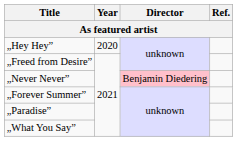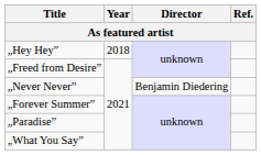 <table class="wikitable plainrowheaders" style="text-align:center;">
 <tr>
 <th>Title</th>
 <th>Year</th>
 <th>Director</th>
 <th>Ref.</th>
 </tr>
 <tr>
 <th colspan="5" scope="col">As featured artist</th>
 </tr>
 <tr>
 <td align="left">„Hey Hey”</td>
-<td>2020</td>
+<td>2018</td>
 <td rowspan="2" style="background:#DDF;">unknown</td>
 <td></td>
 </tr>
 <tr>
 <td align="left">„Freed from Desire”</td>
 <td rowspan="5">2021</td>
 <td></td>
 </tr>
 <tr>
 <td align="left">„Never Never”</td>
-<td style="background: pink;">Benjamin Diedering</td>
+<td>Benjamin Diedering</td>
 <td></td>
 </tr>
 <tr>
 <td align="left">„Forever Summer”</td>
 <td rowspan="3" style="background:#DDF;">unknown</td>
 <td></td>
 </tr>
 <tr>
 <td align="left">„Paradise”</td>
 <td></td>
 </tr>
 <tr>
 <td align="left">„What You Say”</td>
 <td></td>
 </tr>
 </table>
